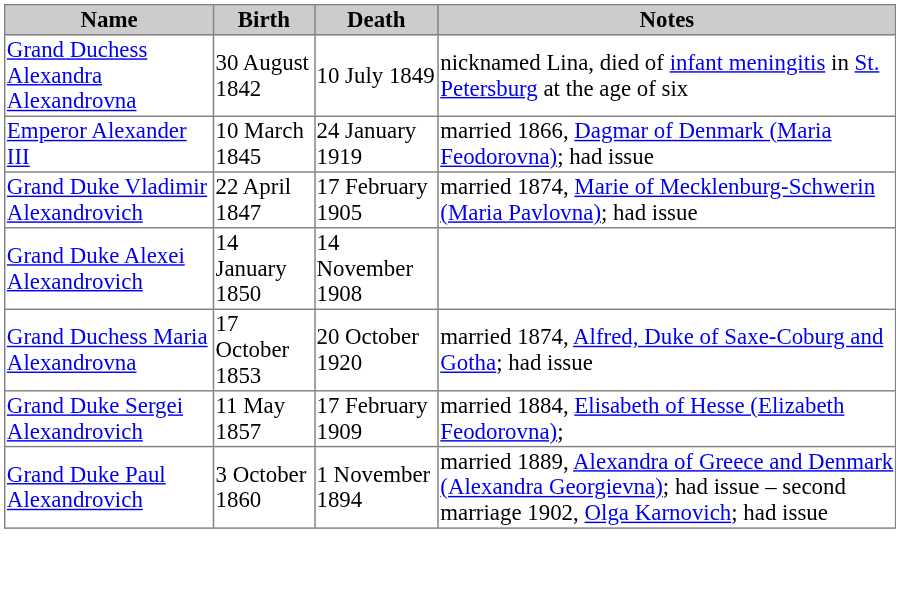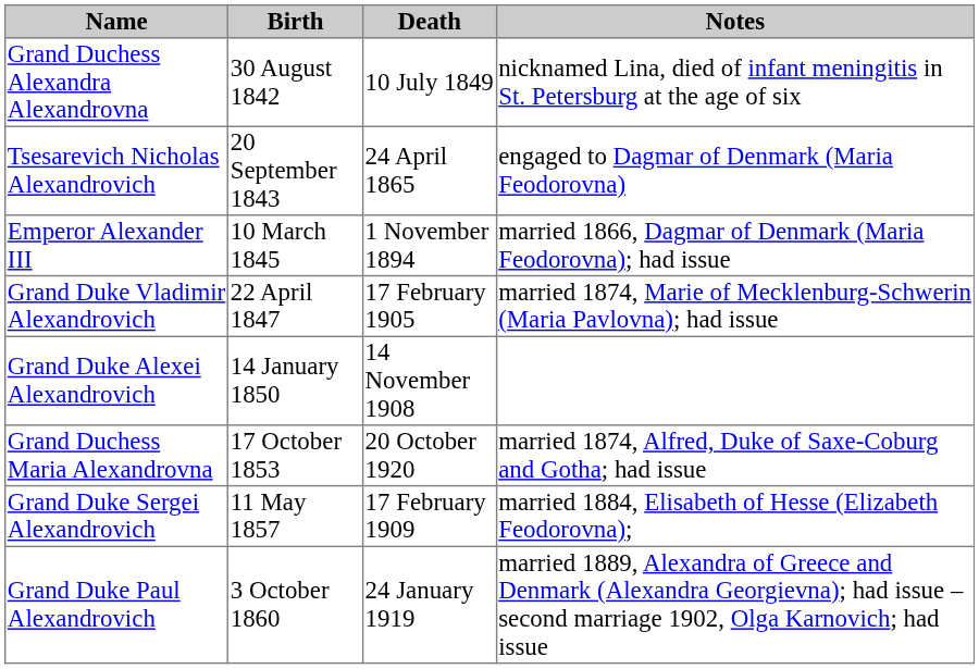 <table border=1 style="border-collapse: collapse;">
 <tr bgcolor=cccccc>
 <th>Name</th>
 <th>Birth</th>
 <th>Death</th>
 <th>Notes</th>
 </tr>
 <tr>
 <td><a href='#'>Grand Duchess Alexandra Alexandrovna</a></td>
 <td>30 August 1842</td>
 <td>10 July 1849</td>
 <td>nicknamed Lina, died of <a href='#'>infant meningitis</a> in <a href='#'>St. Petersburg</a> at the age of six</td>
 </tr>
 <tr>
+<td><a href='#'>Tsesarevich Nicholas Alexandrovich</a></td>
+<td>20 September 1843</td>
+<td>24 April 1865</td>
+<td>engaged to <a href='#'>Dagmar of Denmark (Maria Feodorovna)</a></td>
+</tr>
+<tr>
 <td><a href='#'>Emperor Alexander III</a></td>
 <td>10 March 1845</td>
-<td>24 January 1919</td>
+<td>1 November 1894</td>
 <td>married 1866, <a href='#'>Dagmar of Denmark (Maria Feodorovna)</a>; had issue</td>
 </tr>
 <tr>
 <td><a href='#'>Grand Duke Vladimir Alexandrovich</a></td>
 <td>22 April 1847</td>
 <td>17 February 1905</td>
 <td>married 1874, <a href='#'>Marie of Mecklenburg-Schwerin (Maria Pavlovna)</a>; had issue</td>
 </tr>
 <tr>
 <td><a href='#'>Grand Duke Alexei Alexandrovich</a></td>
 <td>14 January 1850</td>
 <td>14 November 1908</td>
 <td></td>
 </tr>
 <tr>
 <td><a href='#'>Grand Duchess Maria Alexandrovna</a></td>
 <td>17 October 1853</td>
 <td>20 October 1920</td>
 <td>married 1874, <a href='#'>Alfred, Duke of Saxe-Coburg and Gotha</a>; had issue</td>
 </tr>
 <tr>
 <td><a href='#'>Grand Duke Sergei Alexandrovich</a></td>
 <td>11 May 1857</td>
 <td>17 February 1909</td>
 <td>married 1884, <a href='#'>Elisabeth of Hesse (Elizabeth Feodorovna)</a>;  </td>
 </tr>
 <tr>
 <td><a href='#'>Grand Duke Paul Alexandrovich</a></td>
 <td>3 October 1860</td>
-<td>1 November 1894</td>
+<td>24 January 1919</td>
 <td>married 1889, <a href='#'>Alexandra of Greece and Denmark (Alexandra Georgievna)</a>; had issue – second marriage 1902, <a href='#'>Olga Karnovich</a>; had issue</td>
 </tr>
 </table>
